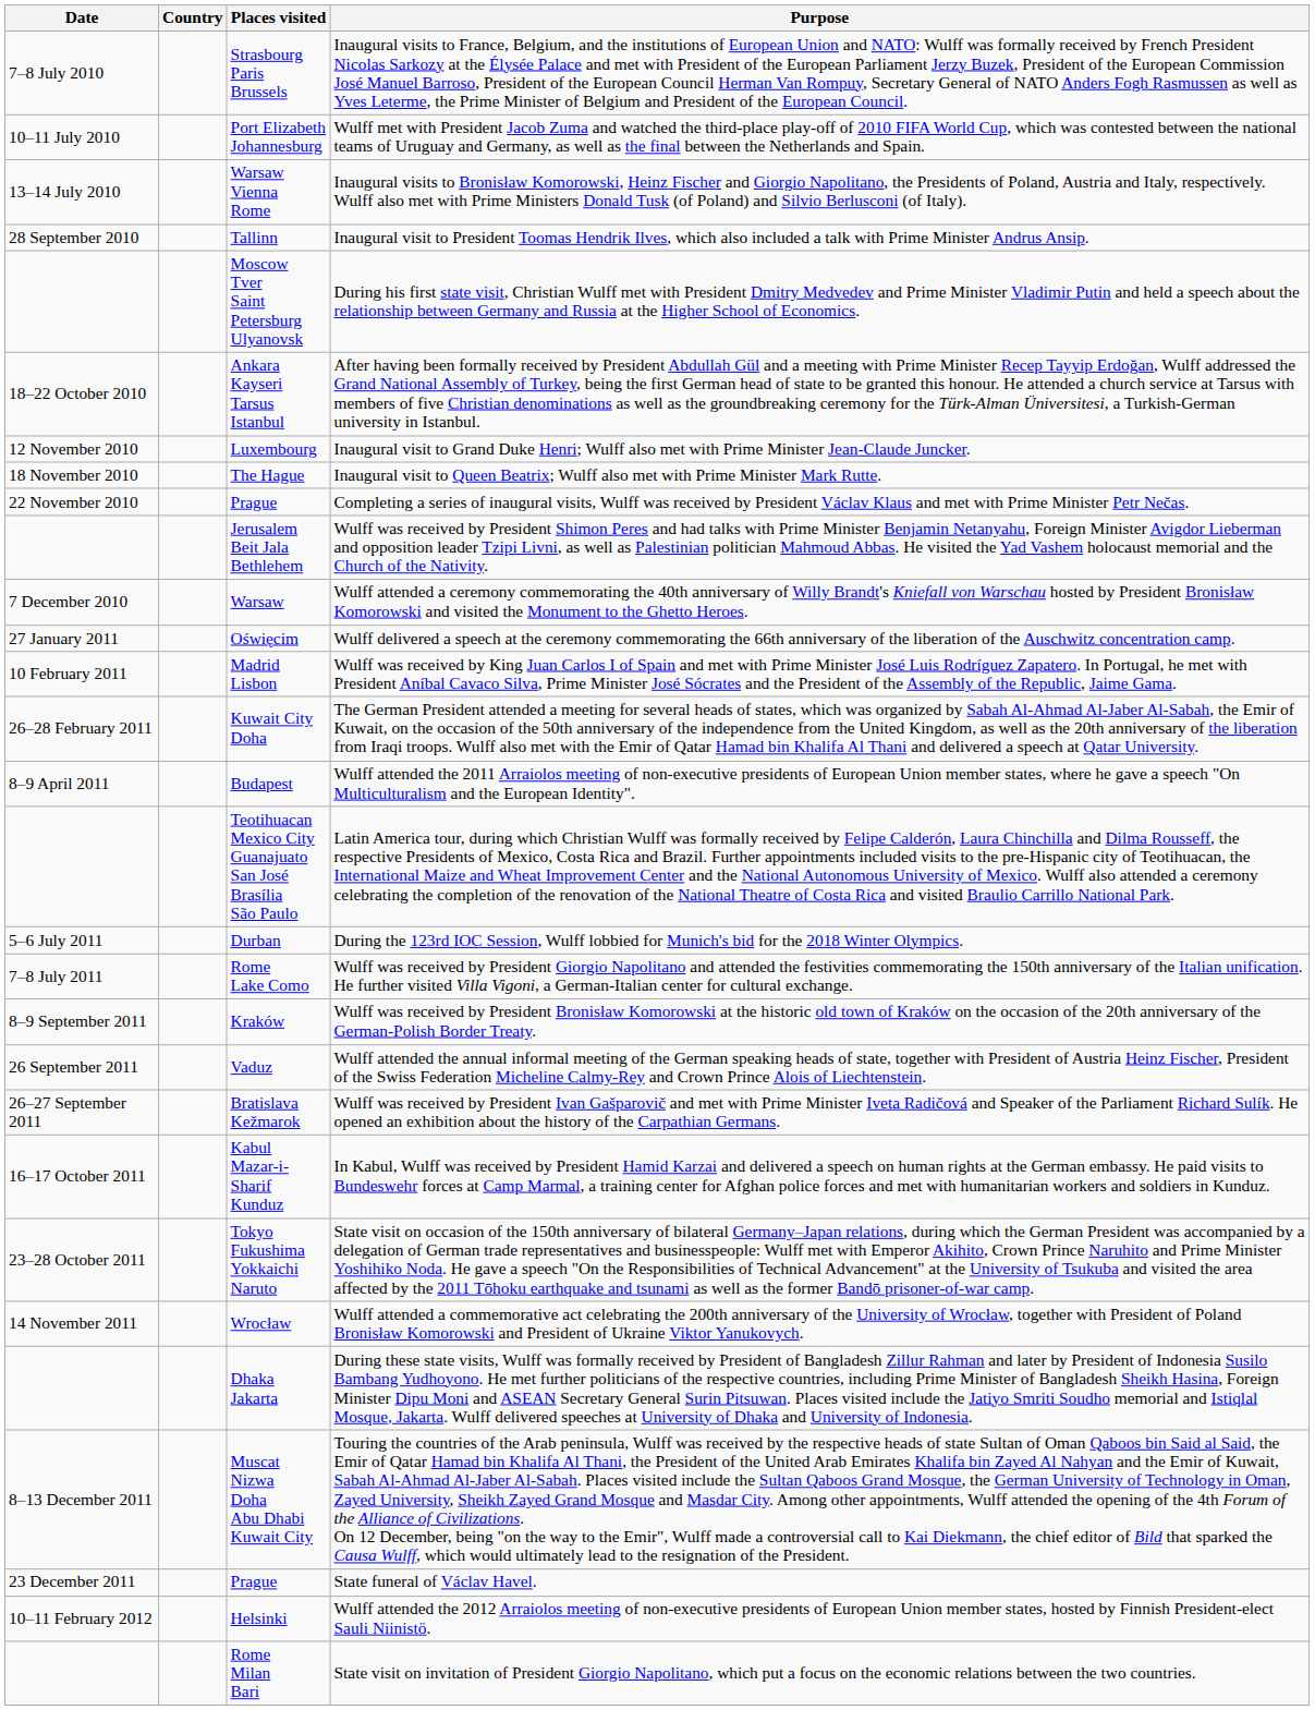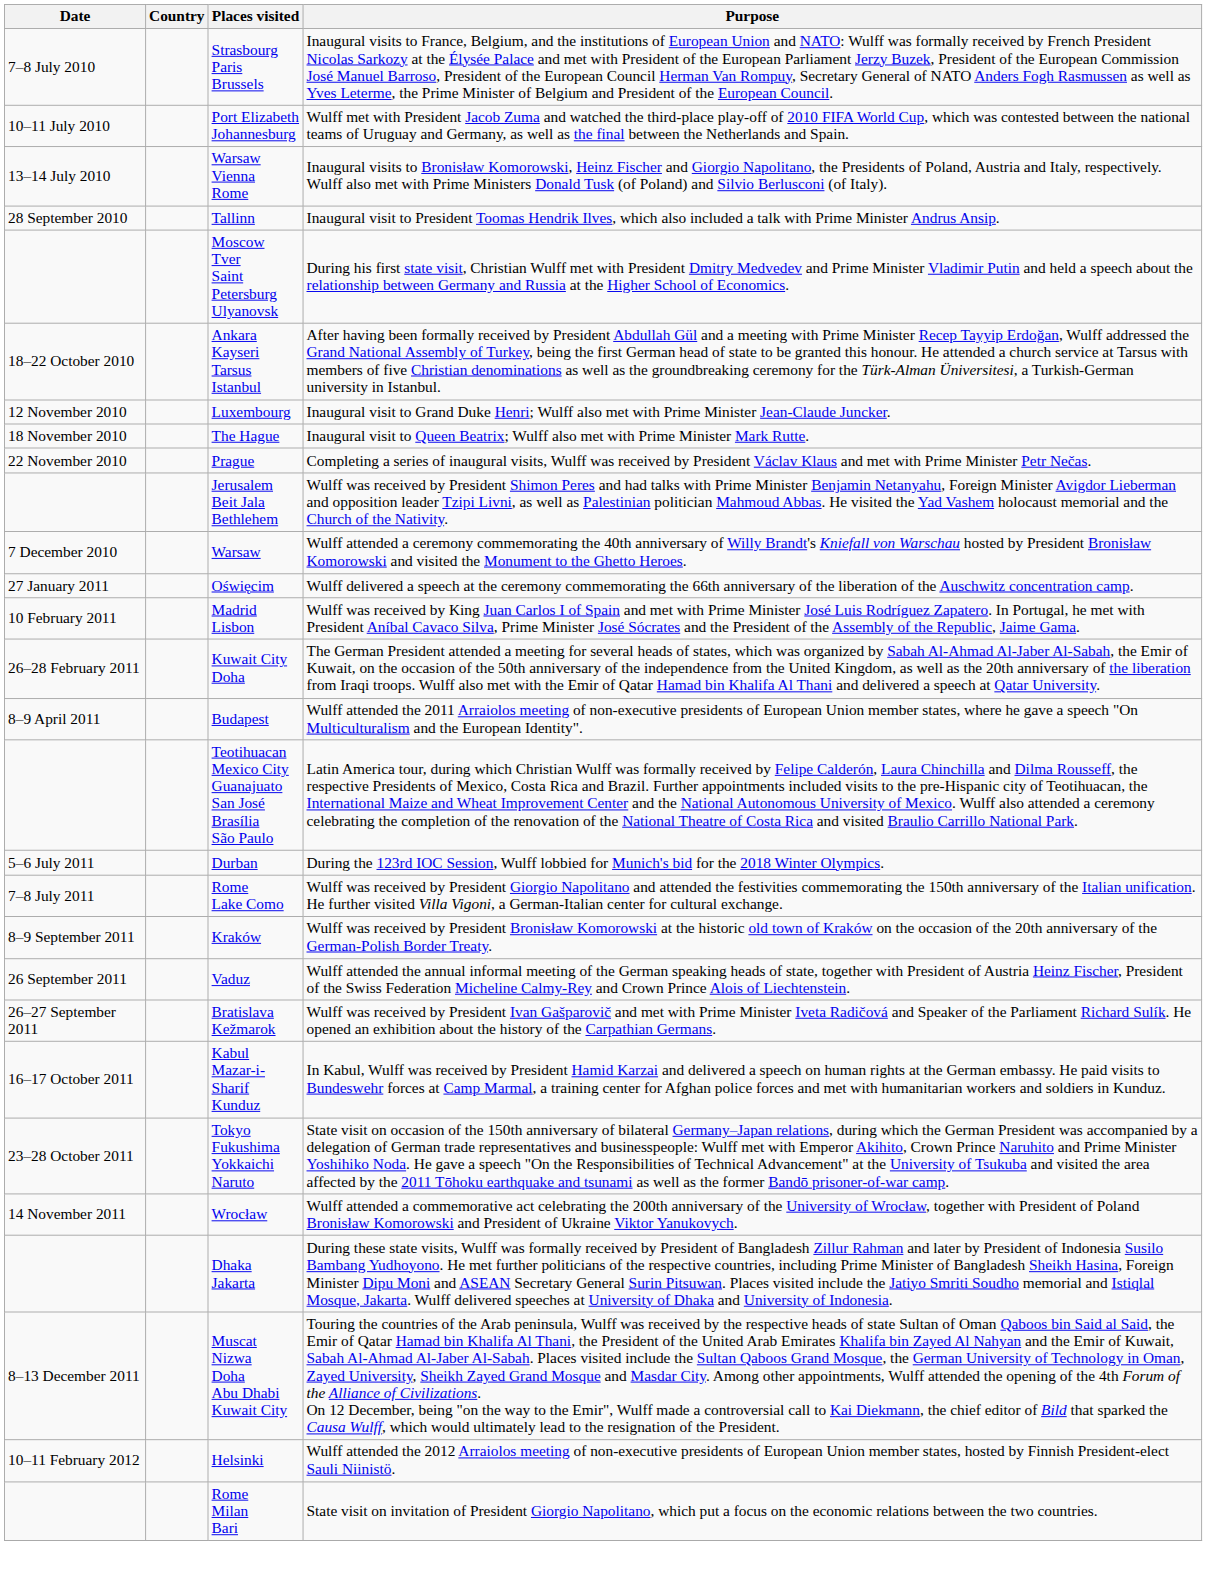 <table class="wikitable" border="1">
 <tr>
 <th>Date</th>
 <th>Country</th>
 <th>Places visited</th>
 <th>Purpose</th>
 </tr>
 <tr>
 <td>7–8 July 2010</td>
 <td><br></td>
 <td><a href='#'>Strasbourg</a><br><a href='#'>Paris</a><br><a href='#'>Brussels</a></td>
 <td>Inaugural visits to France, Belgium, and the institutions of <a href='#'>European Union</a> and <a href='#'>NATO</a>: Wulff  was formally received by French President <a href='#'>Nicolas Sarkozy</a> at the <a href='#'>Élysée Palace</a> and met with President of the European Parliament <a href='#'>Jerzy Buzek</a>, President of the European Commission <a href='#'>José Manuel Barroso</a>, President of the European Council <a href='#'>Herman Van Rompuy</a>, Secretary General of NATO <a href='#'>Anders Fogh Rasmussen</a> as well as <a href='#'>Yves Leterme</a>, the Prime Minister of Belgium and President of the <a href='#'>European Council</a>.</td>
 </tr>
 <tr>
 <td>10–11 July 2010</td>
 <td></td>
 <td><a href='#'>Port Elizabeth</a><br><a href='#'>Johannesburg</a></td>
 <td>Wulff met with President <a href='#'>Jacob Zuma</a> and watched the third-place play-off of <a href='#'>2010 FIFA World Cup</a>, which was contested between the national teams of Uruguay and Germany, as well as <a href='#'>the final</a> between the Netherlands and Spain.</td>
 </tr>
 <tr>
 <td>13–14 July 2010</td>
 <td><br><br></td>
 <td><a href='#'>Warsaw</a><br><a href='#'>Vienna</a><br><a href='#'>Rome</a></td>
 <td>Inaugural visits to <a href='#'>Bronisław Komorowski</a>, <a href='#'>Heinz Fischer</a> and <a href='#'>Giorgio Napolitano</a>, the Presidents of Poland, Austria and Italy, respectively. Wulff also met with Prime Ministers <a href='#'>Donald Tusk</a> (of Poland) and <a href='#'>Silvio Berlusconi</a> (of Italy).</td>
 </tr>
 <tr>
 <td>28 September 2010</td>
 <td></td>
 <td><a href='#'>Tallinn</a></td>
 <td>Inaugural visit to President <a href='#'>Toomas Hendrik Ilves</a>, which also included a talk with Prime Minister <a href='#'>Andrus Ansip</a>.</td>
 </tr>
 <tr>
 <td></td>
 <td></td>
 <td><a href='#'>Moscow</a><br><a href='#'>Tver</a><br><a href='#'>Saint Petersburg</a><br><a href='#'>Ulyanovsk</a></td>
 <td>During his first <a href='#'>state visit</a>, Christian Wulff met with President <a href='#'>Dmitry Medvedev</a> and Prime Minister <a href='#'>Vladimir Putin</a> and held a speech about the <a href='#'>relationship between Germany and Russia</a> at the <a href='#'>Higher School of Economics</a>.</td>
 </tr>
 <tr>
 <td>18–22 October 2010</td>
 <td></td>
 <td><a href='#'>Ankara</a><br><a href='#'>Kayseri</a><br><a href='#'>Tarsus</a><br><a href='#'>Istanbul</a></td>
 <td>After having been formally received by President <a href='#'>Abdullah Gül</a> and a meeting with Prime Minister <a href='#'>Recep Tayyip Erdoğan</a>, Wulff addressed the <a href='#'>Grand National Assembly of Turkey</a>, being the first German head of state to be granted this honour. He attended a church service at Tarsus with members of five <a href='#'>Christian denominations</a> as well as the groundbreaking ceremony for the <em>Türk-Alman Üniversitesi</em>, a Turkish-German university in Istanbul.</td>
 </tr>
 <tr>
 <td>12 November 2010</td>
 <td></td>
 <td><a href='#'>Luxembourg</a></td>
 <td>Inaugural visit to Grand Duke <a href='#'>Henri</a>; Wulff also met with Prime Minister <a href='#'>Jean-Claude Juncker</a>.</td>
 </tr>
 <tr>
 <td>18 November 2010</td>
 <td></td>
 <td><a href='#'>The Hague</a></td>
 <td>Inaugural visit to <a href='#'>Queen Beatrix</a>; Wulff also met with Prime Minister <a href='#'>Mark Rutte</a>.</td>
 </tr>
 <tr>
 <td>22 November 2010</td>
 <td></td>
 <td><a href='#'>Prague</a></td>
 <td>Completing a series of inaugural visits, Wulff was received by President <a href='#'>Václav Klaus</a> and met with Prime Minister <a href='#'>Petr Nečas</a>.</td>
 </tr>
 <tr>
 <td></td>
 <td><br></td>
 <td><a href='#'>Jerusalem</a><br><a href='#'>Beit Jala</a><br><a href='#'>Bethlehem</a></td>
 <td>Wulff was received by President <a href='#'>Shimon Peres</a> and had talks with Prime Minister <a href='#'>Benjamin Netanyahu</a>, Foreign Minister <a href='#'>Avigdor Lieberman</a> and opposition leader <a href='#'>Tzipi Livni</a>, as well as <a href='#'>Palestinian</a> politician <a href='#'>Mahmoud Abbas</a>. He visited the <a href='#'>Yad Vashem</a> holocaust memorial and the <a href='#'>Church of the Nativity</a>.</td>
 </tr>
 <tr>
 <td>7 December 2010</td>
 <td></td>
 <td><a href='#'>Warsaw</a></td>
 <td>Wulff attended a ceremony commemorating the 40th anniversary of <a href='#'>Willy Brandt</a>'s <em><a href='#'>Kniefall von Warschau</a></em> hosted by President <a href='#'>Bronisław Komorowski</a> and visited the <a href='#'>Monument to the Ghetto Heroes</a>.</td>
 </tr>
 <tr>
 <td>27 January 2011</td>
 <td></td>
 <td><a href='#'>Oświęcim</a></td>
 <td>Wulff delivered a speech at the ceremony commemorating the 66th anniversary of the liberation of the <a href='#'>Auschwitz concentration camp</a>.</td>
 </tr>
 <tr>
 <td>10 February 2011</td>
 <td><br></td>
 <td><a href='#'>Madrid</a><br><a href='#'>Lisbon</a></td>
 <td>Wulff was received by King <a href='#'>Juan Carlos I of Spain</a> and met with Prime Minister <a href='#'>José Luis Rodríguez Zapatero</a>. In Portugal, he met with President <a href='#'>Aníbal Cavaco Silva</a>, Prime Minister <a href='#'>José Sócrates</a> and the President of the <a href='#'>Assembly of the Republic</a>, <a href='#'>Jaime Gama</a>.</td>
 </tr>
 <tr>
 <td>26–28 February 2011</td>
 <td><br></td>
 <td><a href='#'>Kuwait City</a><br><a href='#'>Doha</a></td>
 <td>The German President attended a meeting for several heads of states, which was organized by <a href='#'>Sabah Al-Ahmad Al-Jaber Al-Sabah</a>, the Emir of Kuwait, on the occasion of the 50th anniversary of the independence from the United Kingdom, as well as the 20th anniversary of <a href='#'>the liberation</a> from Iraqi troops. Wulff also met with the Emir of Qatar <a href='#'>Hamad bin Khalifa Al Thani</a> and delivered a speech at <a href='#'>Qatar University</a>.</td>
 </tr>
 <tr>
 <td>8–9 April 2011</td>
 <td></td>
 <td><a href='#'>Budapest</a></td>
 <td>Wulff attended the 2011 <a href='#'>Arraiolos meeting</a> of non-executive presidents of European Union member states, where he gave a speech "On <a href='#'>Multiculturalism</a> and the European Identity".</td>
 </tr>
 <tr>
 <td></td>
 <td><br><br></td>
 <td><a href='#'>Teotihuacan</a><br><a href='#'>Mexico City</a><br><a href='#'>Guanajuato</a><br><a href='#'>San José</a><br><a href='#'>Brasília</a><br><a href='#'>São Paulo</a></td>
 <td>Latin America tour, during which Christian Wulff was formally received by <a href='#'>Felipe Calderón</a>, <a href='#'>Laura Chinchilla</a> and <a href='#'>Dilma Rousseff</a>, the respective Presidents of Mexico, Costa Rica and Brazil. Further appointments included visits to the pre-Hispanic city of Teotihuacan, the <a href='#'>International Maize and Wheat Improvement Center</a> and the <a href='#'>National Autonomous University of Mexico</a>. Wulff also attended a ceremony celebrating the completion of the renovation of the <a href='#'>National Theatre of Costa Rica</a> and visited <a href='#'>Braulio Carrillo National Park</a>.</td>
 </tr>
 <tr>
 <td>5–6 July 2011</td>
 <td></td>
 <td><a href='#'>Durban</a></td>
 <td>During the <a href='#'>123rd IOC Session</a>, Wulff lobbied for <a href='#'>Munich's bid</a> for the <a href='#'>2018 Winter Olympics</a>.</td>
 </tr>
 <tr>
 <td>7–8 July 2011</td>
 <td></td>
 <td><a href='#'>Rome</a><br><a href='#'>Lake Como</a></td>
 <td>Wulff was received by President <a href='#'>Giorgio Napolitano</a> and attended the festivities commemorating the 150th anniversary of the <a href='#'>Italian unification</a>. He further visited <em>Villa Vigoni</em>, a German-Italian center for cultural exchange.</td>
 </tr>
 <tr>
 <td>8–9 September 2011</td>
 <td></td>
 <td><a href='#'>Kraków</a></td>
 <td>Wulff was received by President <a href='#'>Bronisław Komorowski</a> at the historic <a href='#'>old town of Kraków</a> on the occasion of the 20th anniversary of the <a href='#'>German-Polish Border Treaty</a>.</td>
 </tr>
 <tr>
 <td>26 September 2011</td>
 <td></td>
 <td><a href='#'>Vaduz</a></td>
 <td>Wulff attended the annual informal meeting of the German speaking heads of state, together with President of Austria <a href='#'>Heinz Fischer</a>, President of the Swiss Federation <a href='#'>Micheline Calmy-Rey</a> and Crown Prince <a href='#'>Alois of Liechtenstein</a>.</td>
 </tr>
 <tr>
 <td>26–27 September 2011</td>
 <td></td>
 <td><a href='#'>Bratislava</a><br><a href='#'>Kežmarok</a></td>
 <td>Wulff was received by President <a href='#'>Ivan Gašparovič</a> and met with Prime Minister <a href='#'>Iveta Radičová</a> and Speaker of the Parliament <a href='#'>Richard Sulík</a>. He opened an exhibition about the history of the <a href='#'>Carpathian Germans</a>.</td>
 </tr>
 <tr>
 <td>16–17 October 2011</td>
 <td></td>
 <td><a href='#'>Kabul</a><br><a href='#'>Mazar-i-Sharif</a><br><a href='#'>Kunduz</a></td>
 <td>In Kabul, Wulff was received by President <a href='#'>Hamid Karzai</a> and delivered a speech on human rights at the German embassy. He paid visits to <a href='#'>Bundeswehr</a> forces at <a href='#'>Camp Marmal</a>, a training center for Afghan police forces and met with humanitarian workers and soldiers in Kunduz.</td>
 </tr>
 <tr>
 <td>23–28 October 2011</td>
 <td></td>
 <td><a href='#'>Tokyo</a><br><a href='#'>Fukushima</a><br><a href='#'>Yokkaichi</a><br><a href='#'>Naruto</a></td>
 <td>State visit on occasion of the 150th anniversary of bilateral <a href='#'>Germany–Japan relations</a>, during which the German President was accompanied by a delegation of German trade representatives and businesspeople: Wulff met with Emperor <a href='#'>Akihito</a>, Crown Prince <a href='#'>Naruhito</a> and Prime Minister <a href='#'>Yoshihiko Noda</a>. He gave a speech "On the Responsibilities of Technical Advancement" at the <a href='#'>University of Tsukuba</a> and visited the area affected by the <a href='#'>2011 Tōhoku earthquake and tsunami</a> as well as the former <a href='#'>Bandō prisoner-of-war camp</a>.</td>
 </tr>
 <tr>
 <td>14 November 2011</td>
 <td></td>
 <td><a href='#'>Wrocław</a></td>
 <td>Wulff attended a commemorative act celebrating the 200th anniversary of the <a href='#'>University of Wrocław</a>, together with President of Poland <a href='#'>Bronisław Komorowski</a> and President of Ukraine <a href='#'>Viktor Yanukovych</a>.</td>
 </tr>
 <tr>
 <td></td>
 <td><br></td>
 <td><a href='#'>Dhaka</a><br><a href='#'>Jakarta</a></td>
 <td>During these state visits, Wulff was formally received by President of Bangladesh <a href='#'>Zillur Rahman</a> and later by President of Indonesia <a href='#'>Susilo Bambang Yudhoyono</a>. He met further politicians of the respective countries, including Prime Minister of Bangladesh <a href='#'>Sheikh Hasina</a>, Foreign Minister <a href='#'>Dipu Moni</a> and <a href='#'>ASEAN</a> Secretary General <a href='#'>Surin Pitsuwan</a>. Places visited include the <a href='#'>Jatiyo Smriti Soudho</a> memorial and <a href='#'>Istiqlal Mosque, Jakarta</a>. Wulff delivered speeches at <a href='#'>University of Dhaka</a> and <a href='#'>University of Indonesia</a>.</td>
 </tr>
 <tr>
 <td>8–13 December 2011</td>
 <td><br><br><br></td>
 <td><a href='#'>Muscat</a><br><a href='#'>Nizwa</a><br><a href='#'>Doha</a><br><a href='#'>Abu Dhabi</a><br><a href='#'>Kuwait City</a></td>
 <td>Touring the countries of the Arab peninsula, Wulff was received by the respective heads of state Sultan of Oman <a href='#'>Qaboos bin Said al Said</a>, the Emir of Qatar <a href='#'>Hamad bin Khalifa Al Thani</a>, the President of the United Arab Emirates <a href='#'>Khalifa bin Zayed Al Nahyan</a> and the Emir of Kuwait, <a href='#'>Sabah Al-Ahmad Al-Jaber Al-Sabah</a>. Places visited include the <a href='#'>Sultan Qaboos Grand Mosque</a>, the <a href='#'>German University of Technology in Oman</a>, <a href='#'>Zayed University</a>, <a href='#'>Sheikh Zayed Grand Mosque</a> and <a href='#'>Masdar City</a>. Among other appointments, Wulff attended the opening of the 4th <em>Forum of the <a href='#'>Alliance of Civilizations</a></em>.<br>On 12 December, being "on the way to the Emir", Wulff made a controversial call to <a href='#'>Kai Diekmann</a>, the chief editor of <em><a href='#'>Bild</a></em> that sparked the <em><a href='#'>Causa Wulff</a></em>, which would ultimately lead to the resignation of the President.</td>
 </tr>
 <tr>
-<td>23 December 2011</td>
-<td></td>
-<td><a href='#'>Prague</a></td>
-<td>State funeral of <a href='#'>Václav Havel</a>.</td>
-</tr>
-<tr>
 <td nowrap>10–11 February 2012</td>
 <td></td>
 <td><a href='#'>Helsinki</a></td>
 <td>Wulff attended the 2012 <a href='#'>Arraiolos meeting</a> of non-executive presidents of European Union member states, hosted by Finnish President-elect <a href='#'>Sauli Niinistö</a>.</td>
 </tr>
 <tr>
 <td></td>
 <td></td>
 <td><a href='#'>Rome</a><br><a href='#'>Milan</a><br><a href='#'>Bari</a></td>
 <td>State visit on invitation of President <a href='#'>Giorgio Napolitano</a>, which put a focus on the economic relations between the two countries.</td>
 </tr>
 <tr>
 </tr>
 </table>
